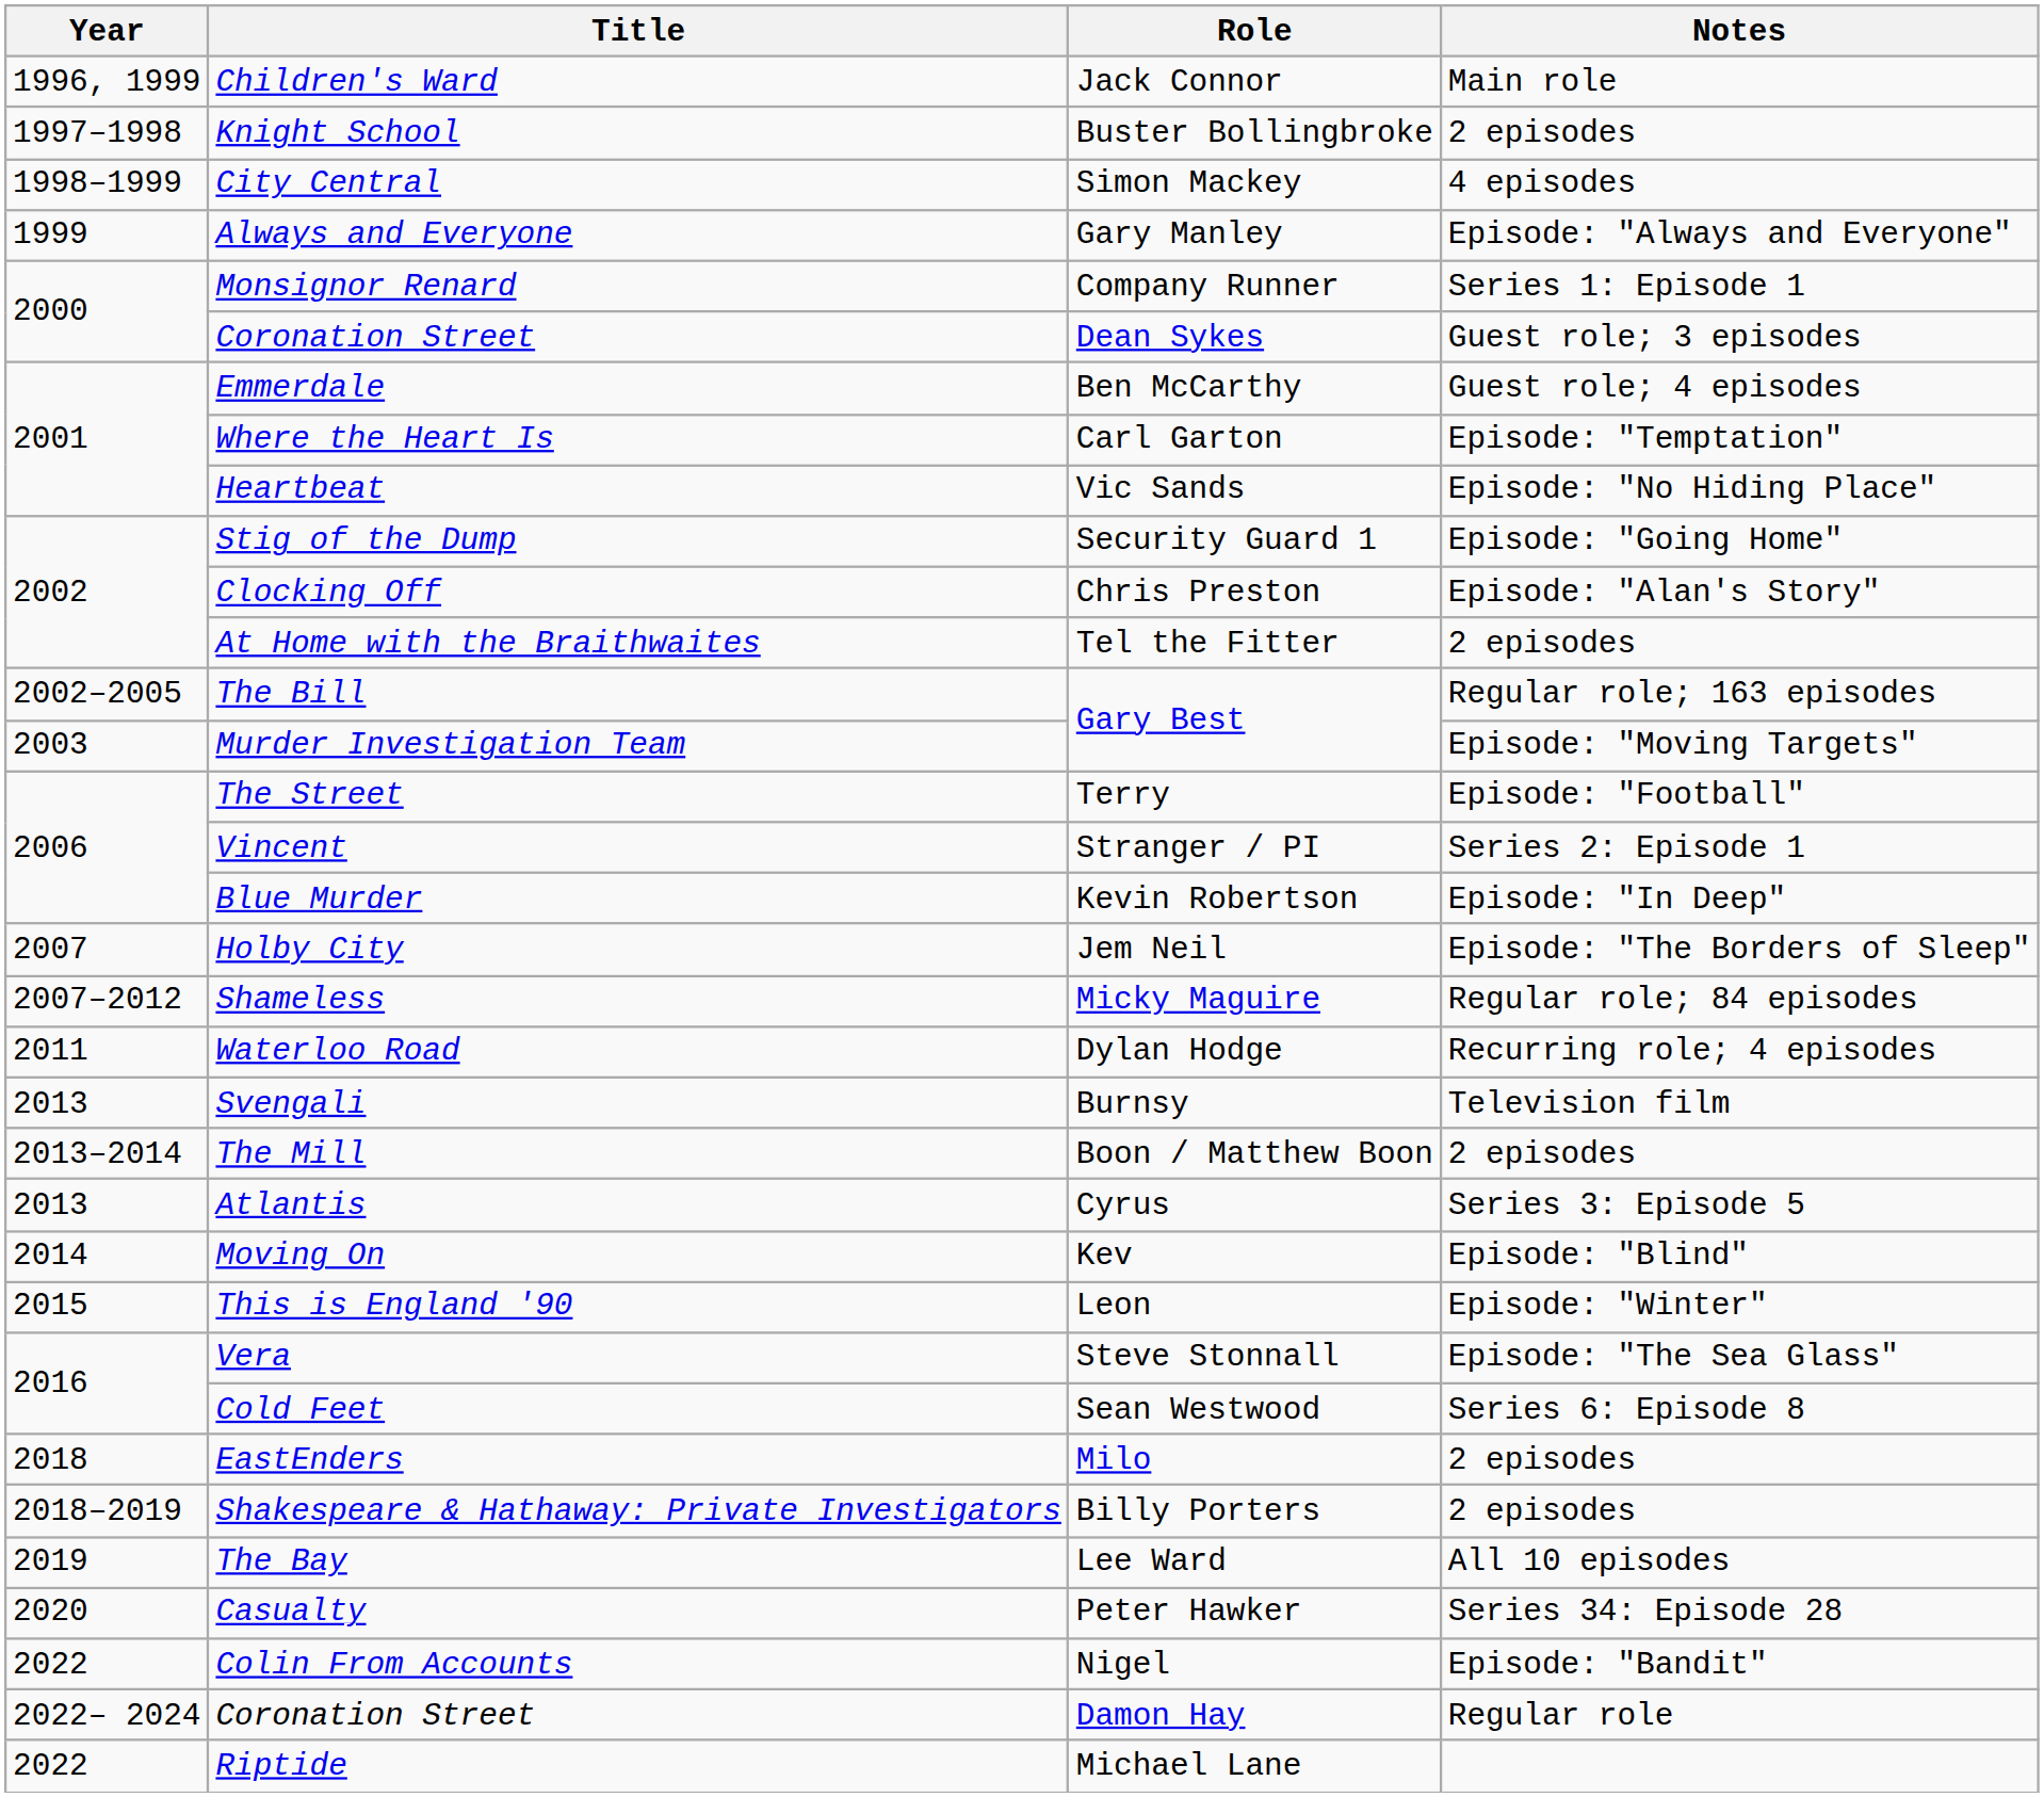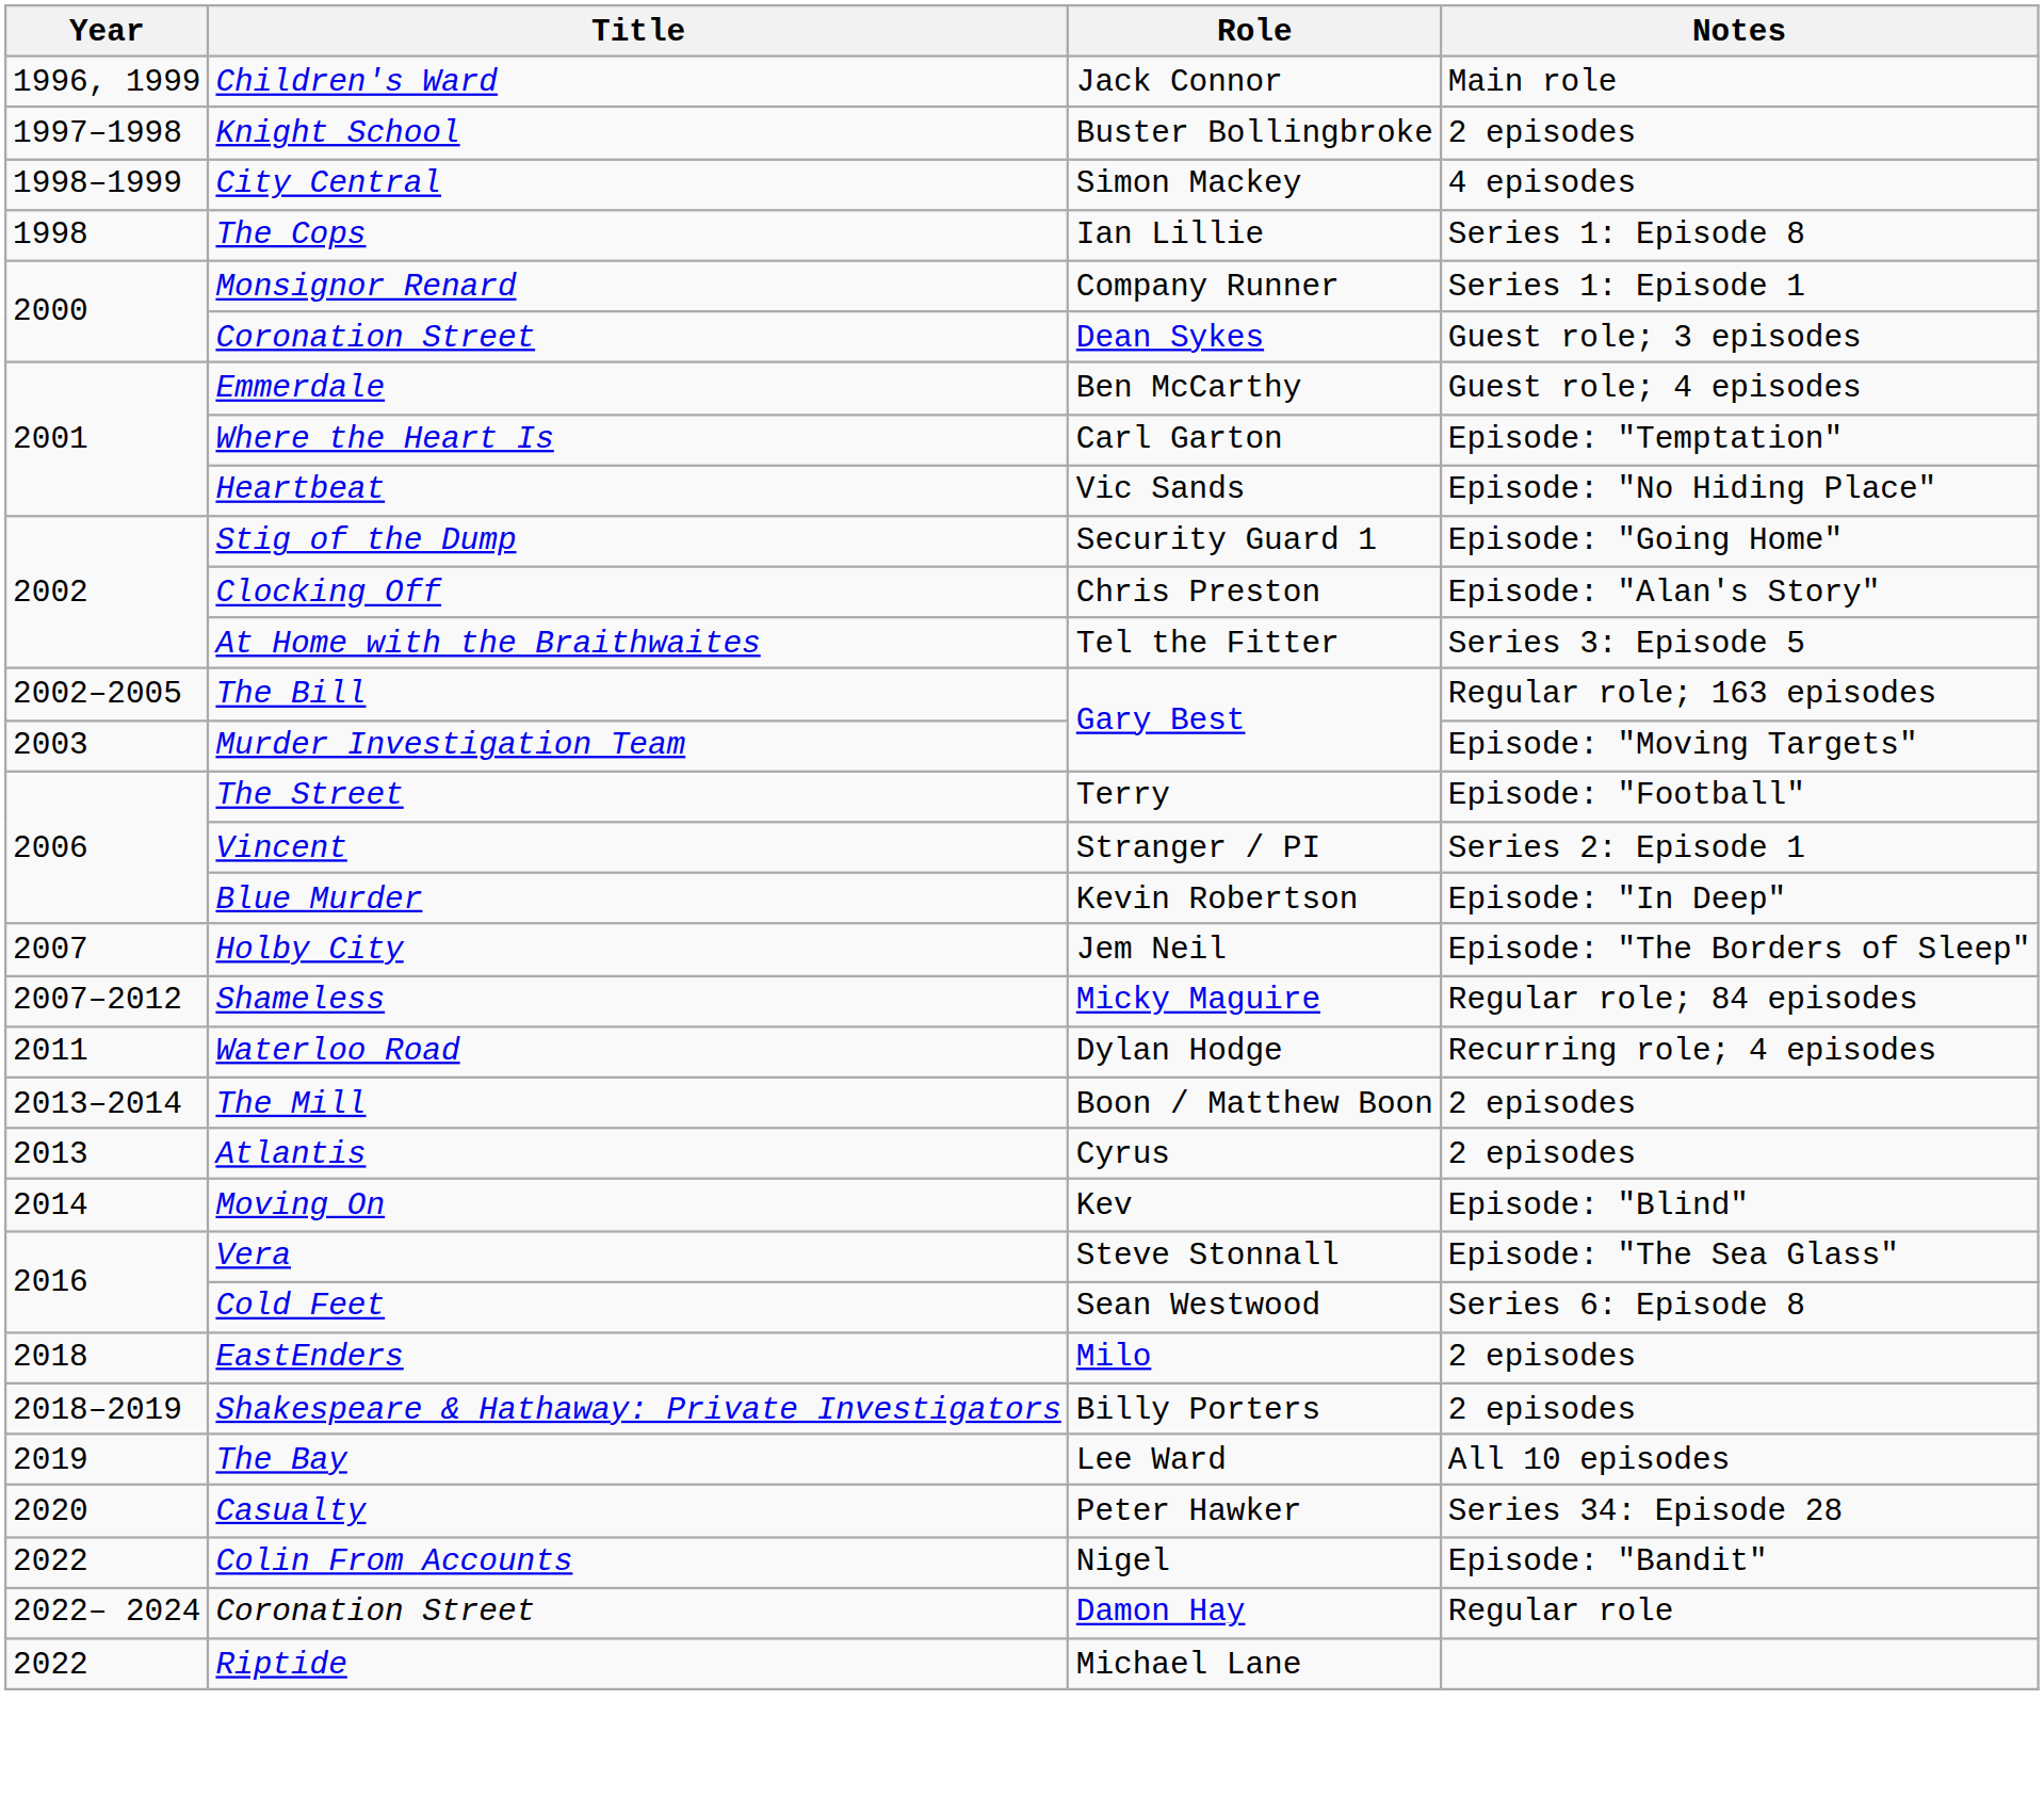 <table class="wikitable">
 <tr>
 <th>Year</th>
 <th>Title</th>
 <th>Role</th>
 <th>Notes</th>
 </tr>
 <tr>
 <td>1996, 1999</td>
 <td><em><a href='#'>Children's Ward</a></em></td>
 <td>Jack Connor</td>
 <td>Main role</td>
 </tr>
 <tr>
 <td>1997–1998</td>
 <td><em><a href='#'>Knight School</a></em></td>
 <td>Buster Bollingbroke</td>
 <td>2 episodes</td>
 </tr>
 <tr>
 <td>1998–1999</td>
 <td><em><a href='#'>City Central</a></em></td>
 <td>Simon Mackey</td>
 <td>4 episodes</td>
 </tr>
 <tr>
-<td>1999</td>
-<td><em><a href='#'>Always and Everyone</a></em></td>
-<td>Gary Manley</td>
-<td>Episode: "Always and Everyone"</td>
+<td>1998</td>
+<td><em><a href='#'>The Cops</a></em></td>
+<td>Ian Lillie</td>
+<td>Series 1: Episode 8</td>
 </tr>
 <tr>
 <td rowspan="2">2000</td>
 <td><em><a href='#'>Monsignor Renard</a></em></td>
 <td>Company Runner</td>
 <td>Series 1: Episode 1</td>
 </tr>
 <tr>
 <td><em><a href='#'>Coronation Street</a></em></td>
 <td><a href='#'>Dean Sykes</a></td>
 <td>Guest role; 3 episodes</td>
 </tr>
 <tr>
 <td rowspan="3">2001</td>
 <td><em><a href='#'>Emmerdale</a></em></td>
 <td>Ben McCarthy</td>
 <td>Guest role; 4 episodes</td>
 </tr>
 <tr>
 <td><em><a href='#'>Where the Heart Is</a></em></td>
 <td>Carl Garton</td>
 <td>Episode: "Temptation"</td>
 </tr>
 <tr>
 <td><em><a href='#'>Heartbeat</a></em></td>
 <td>Vic Sands</td>
 <td>Episode: "No Hiding Place"</td>
 </tr>
 <tr>
 <td rowspan="3">2002</td>
 <td><em><a href='#'>Stig of the Dump</a></em></td>
 <td>Security Guard 1</td>
 <td>Episode: "Going Home"</td>
 </tr>
 <tr>
 <td><em><a href='#'>Clocking Off</a></em></td>
 <td>Chris Preston</td>
 <td>Episode: "Alan's Story"</td>
 </tr>
 <tr>
 <td><em><a href='#'>At Home with the Braithwaites</a></em></td>
 <td>Tel the Fitter</td>
-<td>2 episodes</td>
+<td>Series 3: Episode 5</td>
 </tr>
 <tr>
 <td>2002–2005</td>
 <td><em><a href='#'>The Bill</a></em></td>
 <td rowspan="2"><a href='#'>Gary Best</a></td>
 <td>Regular role; 163 episodes</td>
 </tr>
 <tr>
 <td>2003</td>
 <td><em><a href='#'>Murder Investigation Team</a></em></td>
 <td>Episode: "Moving Targets"</td>
 </tr>
 <tr>
 <td rowspan="3">2006</td>
 <td><em><a href='#'>The Street</a></em></td>
 <td>Terry</td>
 <td>Episode: "Football"</td>
 </tr>
 <tr>
 <td><em><a href='#'>Vincent</a></em></td>
 <td>Stranger / PI</td>
 <td>Series 2: Episode 1</td>
 </tr>
 <tr>
 <td><em><a href='#'>Blue Murder</a></em></td>
 <td>Kevin Robertson</td>
 <td>Episode: "In Deep"</td>
 </tr>
 <tr>
 <td>2007</td>
 <td><em><a href='#'>Holby City</a></em></td>
 <td>Jem Neil</td>
 <td>Episode: "The Borders of Sleep"</td>
 </tr>
 <tr>
 <td>2007–2012</td>
 <td><em><a href='#'>Shameless</a></em></td>
 <td><a href='#'>Micky Maguire</a></td>
 <td>Regular role; 84 episodes</td>
 </tr>
 <tr>
 <td>2011</td>
 <td><em><a href='#'>Waterloo Road</a></em></td>
 <td>Dylan Hodge</td>
 <td>Recurring role; 4 episodes</td>
 </tr>
 <tr>
-<td>2013</td>
-<td><em><a href='#'>Svengali</a></em></td>
-<td>Burnsy</td>
-<td>Television film</td>
-</tr>
-<tr>
 <td>2013–2014</td>
 <td><em><a href='#'>The Mill</a></em></td>
 <td>Boon / Matthew Boon</td>
 <td>2 episodes</td>
 </tr>
 <tr>
 <td>2013</td>
 <td><em><a href='#'>Atlantis</a></em></td>
 <td>Cyrus</td>
-<td>Series 3: Episode 5</td>
+<td>2 episodes</td>
 </tr>
 <tr>
 <td>2014</td>
 <td><em><a href='#'>Moving On</a></em></td>
 <td>Kev</td>
 <td>Episode: "Blind"</td>
-</tr>
-<tr>
-<td>2015</td>
-<td><em><a href='#'>This is England '90</a></em></td>
-<td>Leon</td>
-<td>Episode: "Winter"</td>
 </tr>
 <tr>
 <td rowspan="2">2016</td>
 <td><em><a href='#'>Vera</a></em></td>
 <td>Steve Stonnall</td>
 <td>Episode: "The Sea Glass"</td>
 </tr>
 <tr>
 <td><em><a href='#'>Cold Feet</a></em></td>
 <td>Sean Westwood</td>
 <td>Series 6: Episode 8</td>
 </tr>
 <tr>
 <td>2018</td>
 <td><em><a href='#'>EastEnders</a></em></td>
 <td><a href='#'>Milo</a></td>
 <td>2 episodes</td>
 </tr>
 <tr>
 <td>2018–2019</td>
 <td><em><a href='#'>Shakespeare & Hathaway: Private Investigators</a></em></td>
 <td>Billy Porters</td>
 <td>2 episodes</td>
 </tr>
 <tr>
 <td>2019</td>
 <td><em><a href='#'>The Bay</a></em></td>
 <td>Lee Ward</td>
 <td>All 10 episodes</td>
 </tr>
 <tr>
 <td>2020</td>
 <td><em><a href='#'>Casualty</a></em></td>
 <td>Peter Hawker</td>
 <td>Series 34: Episode 28</td>
 </tr>
 <tr>
 <td>2022</td>
 <td><em><a href='#'>Colin From Accounts</a></em></td>
 <td>Nigel</td>
 <td>Episode: "Bandit"</td>
 </tr>
 <tr>
 <td>2022– 2024</td>
 <td><em>Coronation Street</em></td>
 <td><a href='#'>Damon Hay</a></td>
 <td>Regular role</td>
 </tr>
 <tr>
 <td>2022</td>
 <td><em><a href='#'>Riptide</a></em></td>
 <td>Michael Lane</td>
 <td></td>
 </tr>
 </table>
